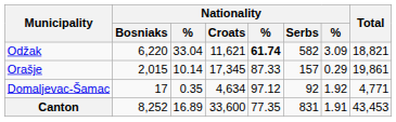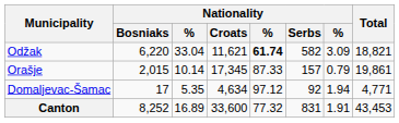 <table class="wikitable" style="text-align:right;">
 <tr>
 <th rowspan="2">Municipality</th>
 <th colspan="6">Nationality</th>
 <th rowspan="2">Total</th>
 </tr>
 <tr>
 <th>Bosniaks</th>
 <th>%</th>
 <th>Croats</th>
 <th>%</th>
 <th>Serbs</th>
 <th>%</th>
 </tr>
 <tr>
 <td style="text-align:left;"><a href='#'>Odžak</a></td>
 <td>6,220</td>
 <td>33.04</td>
 <td>11,621</td>
 <td><strong>61.74</strong></td>
 <td>582</td>
 <td>3.09</td>
 <td>18,821</td>
 </tr>
 <tr>
 <td style="text-align:left;"><a href='#'>Orašje</a></td>
 <td>2,015</td>
 <td>10.14</td>
 <td>17,345</td>
 <td>87.33</td>
 <td>157</td>
-<td>0.29</td>
+<td>0.79</td>
 <td>19,861</td>
 </tr>
 <tr>
 <td style="text-align:left;"><a href='#'>Domaljevac-Šamac</a></td>
 <td>17</td>
-<td>0.35</td>
+<td>5.35</td>
 <td>4,634</td>
 <td>97.12</td>
 <td>92</td>
-<td>1.92</td>
+<td>1.94</td>
 <td>4,771</td>
 </tr>
 <tr>
 <th>Canton</th>
 <td>8,252</td>
 <td>16.89</td>
 <td>33,600</td>
-<td>77.35</td>
+<td>77.32</td>
 <td>831</td>
 <td>1.91</td>
 <td>43,453</td>
 </tr>
 </table>
